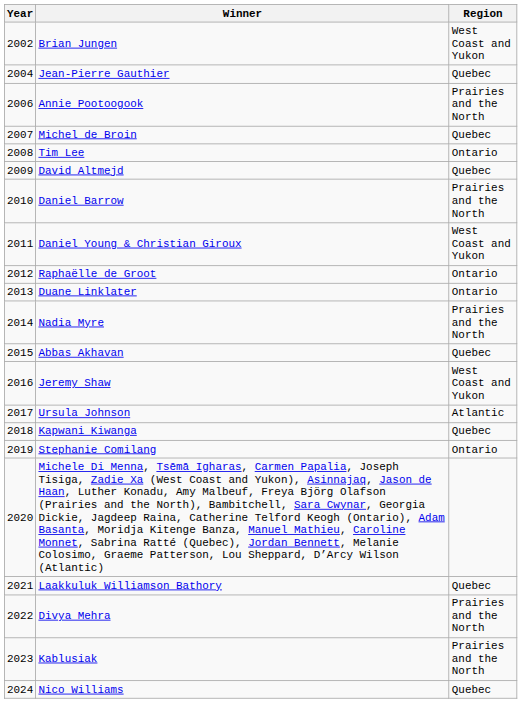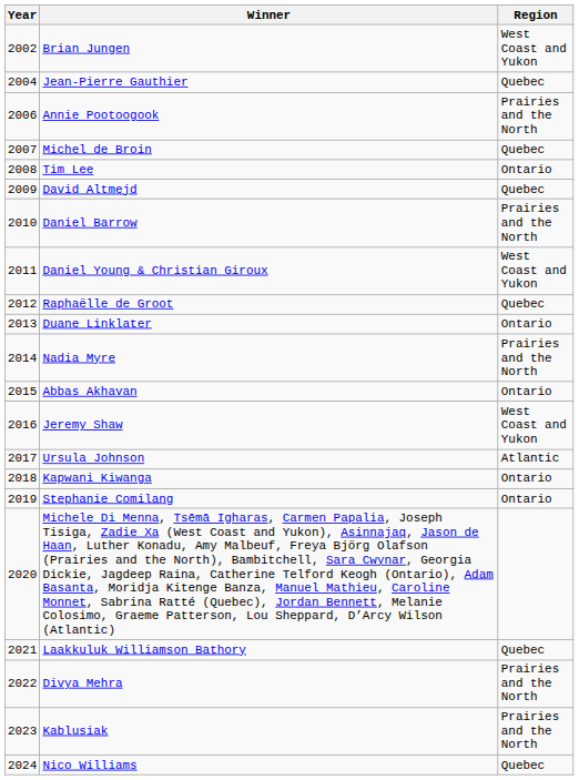 <table class="wikitable">
 <tr>
 <th>Year</th>
 <th>Winner</th>
 <th>Region</th>
 </tr>
 <tr>
 <td>2002</td>
 <td><a href='#'>Brian Jungen</a></td>
 <td>West Coast and Yukon</td>
 </tr>
 <tr>
 <td>2004</td>
 <td><a href='#'>Jean-Pierre Gauthier</a></td>
 <td>Quebec</td>
 </tr>
 <tr>
 <td>2006</td>
 <td><a href='#'>Annie Pootoogook</a></td>
 <td>Prairies and the North</td>
 </tr>
 <tr>
 <td>2007</td>
 <td><a href='#'>Michel de Broin</a></td>
 <td>Quebec</td>
 </tr>
 <tr>
 <td>2008</td>
 <td><a href='#'>Tim Lee</a></td>
 <td>Ontario</td>
 </tr>
 <tr>
 <td>2009</td>
 <td><a href='#'>David Altmejd</a></td>
 <td>Quebec</td>
 </tr>
 <tr>
 <td>2010</td>
 <td><a href='#'>Daniel Barrow</a></td>
 <td>Prairies and the North</td>
 </tr>
 <tr>
 <td>2011</td>
 <td><a href='#'>Daniel Young & Christian Giroux</a></td>
 <td>West Coast and Yukon</td>
 </tr>
 <tr>
 <td>2012</td>
 <td><a href='#'>Raphaëlle de Groot</a></td>
-<td>Ontario</td>
+<td>Quebec</td>
 </tr>
 <tr>
 <td>2013</td>
 <td><a href='#'>Duane Linklater</a></td>
 <td>Ontario</td>
 </tr>
 <tr>
 <td>2014</td>
 <td><a href='#'>Nadia Myre</a></td>
 <td>Prairies and the North</td>
 </tr>
 <tr>
 <td>2015</td>
 <td><a href='#'>Abbas Akhavan</a></td>
-<td>Quebec</td>
+<td>Ontario</td>
 </tr>
 <tr>
 <td>2016</td>
 <td><a href='#'>Jeremy Shaw</a></td>
 <td>West Coast and Yukon</td>
 </tr>
 <tr>
 <td>2017</td>
 <td><a href='#'>Ursula Johnson</a></td>
 <td>Atlantic</td>
 </tr>
 <tr>
 <td>2018</td>
 <td><a href='#'>Kapwani Kiwanga</a></td>
-<td>Quebec</td>
+<td>Ontario</td>
 </tr>
 <tr>
 <td>2019</td>
 <td><a href='#'>Stephanie Comilang</a></td>
 <td>Ontario</td>
 </tr>
 <tr>
 <td>2020</td>
 <td><a href='#'>Michele Di Menna</a>, <a href='#'>Tsēmā Igharas</a>, <a href='#'>Carmen Papalia</a>, Joseph Tisiga, <a href='#'>Zadie Xa</a> (West Coast and Yukon), <a href='#'>Asinnajaq</a>, <a href='#'>Jason de Haan</a>, Luther Konadu, Amy Malbeuf, Freya Björg Olafson (Prairies and the North), Bambitchell, <a href='#'>Sara Cwynar</a>, Georgia Dickie, Jagdeep Raina, Catherine Telford Keogh (Ontario), <a href='#'>Adam Basanta</a>, Moridja Kitenge Banza, <a href='#'>Manuel Mathieu</a>, <a href='#'>Caroline Monnet</a>, Sabrina Ratté (Quebec), <a href='#'>Jordan Bennett</a>, Melanie Colosimo, Graeme Patterson, Lou Sheppard, D’Arcy Wilson (Atlantic)</td>
 </tr>
 <tr>
 <td>2021</td>
 <td><a href='#'>Laakkuluk Williamson Bathory</a></td>
 <td>Quebec</td>
 </tr>
 <tr>
 <td>2022</td>
 <td><a href='#'>Divya Mehra</a></td>
 <td>Prairies and the North</td>
 </tr>
 <tr>
 <td>2023</td>
 <td><a href='#'>Kablusiak</a></td>
 <td>Prairies and the North</td>
 </tr>
 <tr>
 <td>2024</td>
 <td><a href='#'>Nico Williams</a></td>
 <td>Quebec</td>
 </tr>
 </table>
